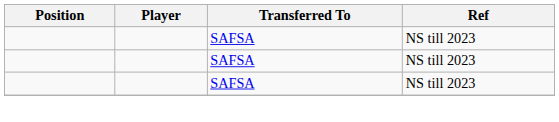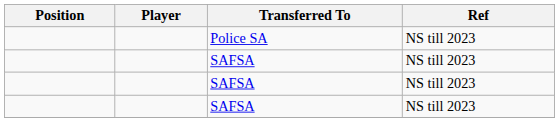 <table class="wikitable sortable" style="width:70%; text-align:center; font-size:100%; text-align:left;">
 <tr>
 <th><strong>Position</strong></th>
 <th><strong>Player</strong></th>
 <th><strong>Transferred To</strong></th>
 <th><strong>Ref</strong></th>
+</tr>
+<tr>
+<td></td>
+<td></td>
+<td> <a href='#'>Police SA</a></td>
+<td>NS till 2023</td>
 </tr>
 <tr>
 <td></td>
 <td></td>
 <td> <a href='#'>SAFSA</a></td>
 <td>NS till 2023</td>
 </tr>
 <tr>
 <td></td>
 <td></td>
 <td> <a href='#'>SAFSA</a></td>
 <td>NS till 2023</td>
 </tr>
 <tr>
 <td></td>
 <td></td>
 <td> <a href='#'>SAFSA</a></td>
 <td>NS till 2023</td>
 </tr>
 <tr>
 </tr>
 </table>
